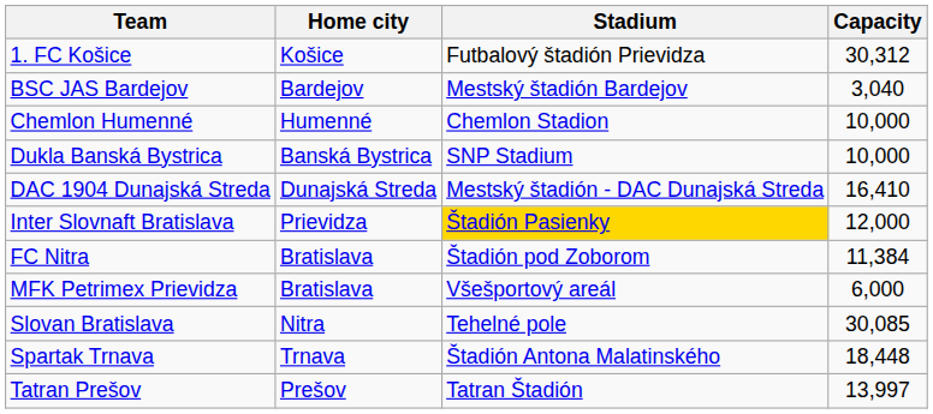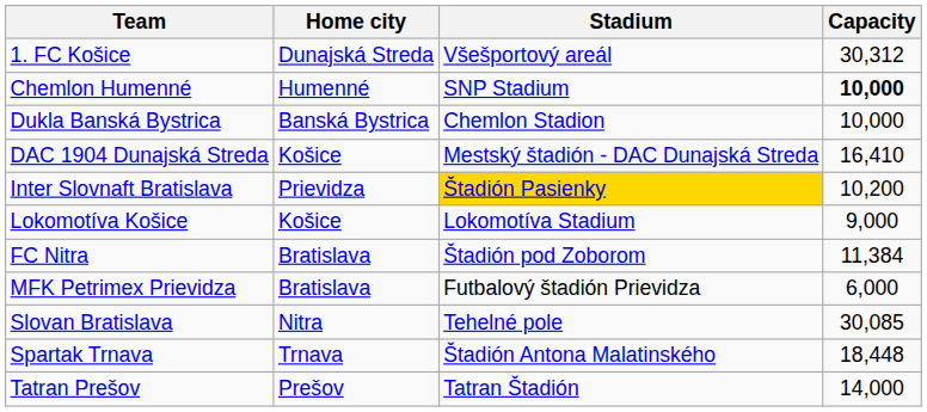 <table class="wikitable sortable">
 <tr>
 <th>Team</th>
 <th>Home city</th>
 <th>Stadium</th>
 <th>Capacity</th>
 </tr>
 <tr>
 <td><a href='#'>1. FC Košice</a></td>
-<td><a href='#'>Košice</a></td>
-<td>Futbalový štadión Prievidza</td>
+<td><a href='#'>Dunajská Streda</a></td>
+<td><a href='#'>Všešportový areál</a></td>
 <td align="center">30,312</td>
-</tr>
-<tr>
-<td><a href='#'>BSC JAS Bardejov</a></td>
-<td><a href='#'>Bardejov</a></td>
-<td><a href='#'>Mestský štadión Bardejov</a></td>
-<td align="center">3,040</td>
 </tr>
 <tr>
 <td><a href='#'>Chemlon Humenné</a></td>
 <td><a href='#'>Humenné</a></td>
+<td><a href='#'>SNP Stadium</a></td>
+<td align="center"><strong>10,000</strong></td>
+</tr>
+<tr>
+<td><a href='#'>Dukla Banská Bystrica</a></td>
+<td><a href='#'>Banská Bystrica</a></td>
 <td><a href='#'>Chemlon Stadion</a></td>
 <td align="center">10,000</td>
 </tr>
 <tr>
-<td><a href='#'>Dukla Banská Bystrica</a></td>
-<td><a href='#'>Banská Bystrica</a></td>
-<td><a href='#'>SNP Stadium</a></td>
-<td align="center">10,000</td>
-</tr>
-<tr>
 <td><a href='#'>DAC 1904 Dunajská Streda</a></td>
-<td><a href='#'>Dunajská Streda</a></td>
+<td><a href='#'>Košice</a></td>
 <td><a href='#'>Mestský štadión - DAC Dunajská Streda</a></td>
 <td align="center">16,410</td>
 </tr>
 <tr>
 <td><a href='#'>Inter Slovnaft Bratislava</a></td>
 <td><a href='#'>Prievidza</a></td>
 <td style="background: gold;"><a href='#'>Štadión Pasienky</a></td>
-<td align="center">12,000</td>
+<td align="center">10,200</td>
+</tr>
+<tr>
+<td><a href='#'>Lokomotíva Košice</a></td>
+<td><a href='#'>Košice</a></td>
+<td><a href='#'>Lokomotíva Stadium</a></td>
+<td align="center">9,000</td>
 </tr>
 <tr>
 <td><a href='#'>FC Nitra</a></td>
 <td><a href='#'>Bratislava</a></td>
 <td><a href='#'>Štadión pod Zoborom</a></td>
 <td align="center">11,384</td>
 </tr>
 <tr>
 <td><a href='#'>MFK Petrimex Prievidza</a></td>
 <td><a href='#'>Bratislava</a></td>
-<td><a href='#'>Všešportový areál</a></td>
+<td>Futbalový štadión Prievidza</td>
 <td align="center">6,000</td>
 </tr>
 <tr>
 <td><a href='#'>Slovan Bratislava</a></td>
 <td><a href='#'>Nitra</a></td>
 <td><a href='#'>Tehelné pole</a></td>
 <td align="center">30,085</td>
 </tr>
 <tr>
 <td><a href='#'>Spartak Trnava</a></td>
 <td><a href='#'>Trnava</a></td>
 <td><a href='#'>Štadión Antona Malatinského</a></td>
 <td align="center">18,448</td>
 </tr>
 <tr>
 <td><a href='#'>Tatran Prešov</a></td>
 <td><a href='#'>Prešov</a></td>
 <td><a href='#'>Tatran Štadión</a></td>
-<td align="center">13,997</td>
+<td align="center">14,000</td>
 </tr>
 </table>
